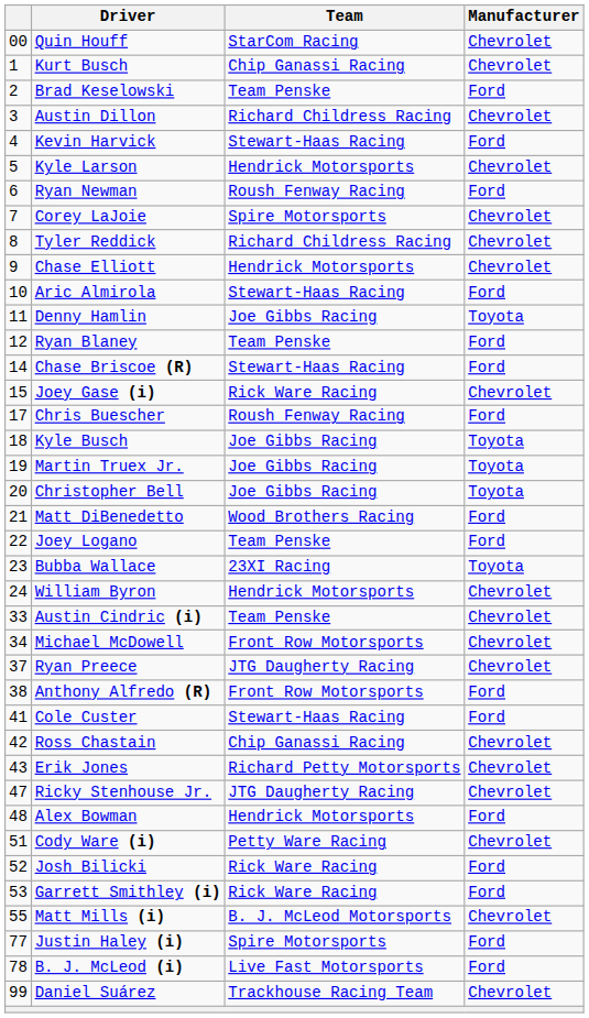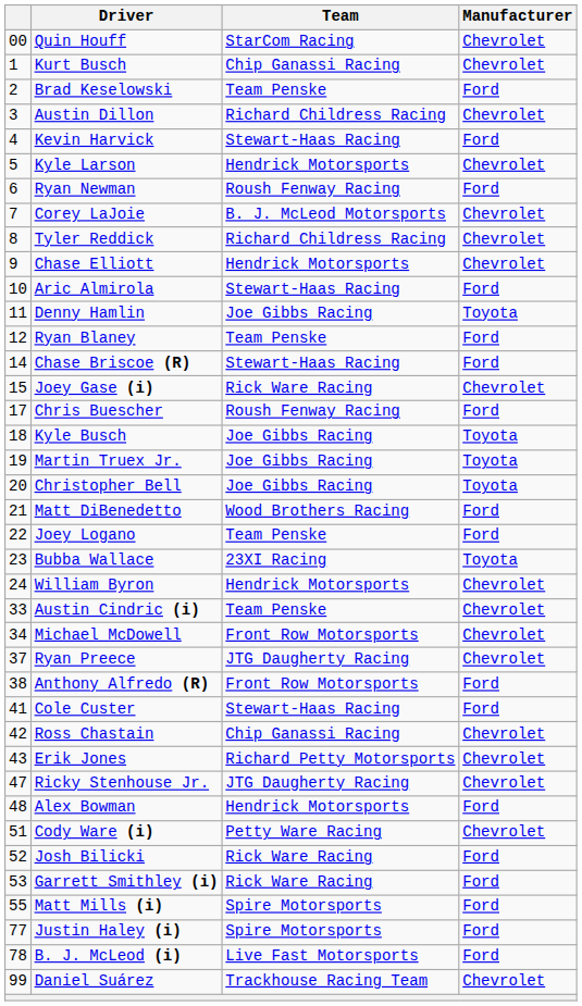 <table class="wikitable" style="font-size:95%">
 <tr>
 <th></th>
 <th>Driver</th>
 <th>Team</th>
 <th>Manufacturer</th>
 </tr>
 <tr>
 <td>00</td>
 <td><a href='#'>Quin Houff</a></td>
 <td><a href='#'>StarCom Racing</a></td>
 <td><a href='#'>Chevrolet</a></td>
 </tr>
 <tr>
 <td>1</td>
 <td><a href='#'>Kurt Busch</a></td>
 <td><a href='#'>Chip Ganassi Racing</a></td>
 <td><a href='#'>Chevrolet</a></td>
 </tr>
 <tr>
 <td>2</td>
 <td><a href='#'>Brad Keselowski</a></td>
 <td><a href='#'>Team Penske</a></td>
 <td><a href='#'>Ford</a></td>
 </tr>
 <tr>
 <td>3</td>
 <td><a href='#'>Austin Dillon</a></td>
 <td><a href='#'>Richard Childress Racing</a></td>
 <td><a href='#'>Chevrolet</a></td>
 </tr>
 <tr>
 <td>4</td>
 <td><a href='#'>Kevin Harvick</a></td>
 <td><a href='#'>Stewart-Haas Racing</a></td>
 <td><a href='#'>Ford</a></td>
 </tr>
 <tr>
 <td>5</td>
 <td><a href='#'>Kyle Larson</a></td>
 <td><a href='#'>Hendrick Motorsports</a></td>
 <td><a href='#'>Chevrolet</a></td>
 </tr>
 <tr>
 <td>6</td>
 <td><a href='#'>Ryan Newman</a></td>
 <td><a href='#'>Roush Fenway Racing</a></td>
 <td><a href='#'>Ford</a></td>
 </tr>
 <tr>
 <td>7</td>
 <td><a href='#'>Corey LaJoie</a></td>
-<td><a href='#'>Spire Motorsports</a></td>
+<td><a href='#'>B. J. McLeod Motorsports</a></td>
 <td><a href='#'>Chevrolet</a></td>
 </tr>
 <tr>
 <td>8</td>
 <td><a href='#'>Tyler Reddick</a></td>
 <td><a href='#'>Richard Childress Racing</a></td>
 <td><a href='#'>Chevrolet</a></td>
 </tr>
 <tr>
 <td>9</td>
 <td><a href='#'>Chase Elliott</a></td>
 <td><a href='#'>Hendrick Motorsports</a></td>
 <td><a href='#'>Chevrolet</a></td>
 </tr>
 <tr>
 <td>10</td>
 <td><a href='#'>Aric Almirola</a></td>
 <td><a href='#'>Stewart-Haas Racing</a></td>
 <td><a href='#'>Ford</a></td>
 </tr>
 <tr>
 <td>11</td>
 <td><a href='#'>Denny Hamlin</a></td>
 <td><a href='#'>Joe Gibbs Racing</a></td>
 <td><a href='#'>Toyota</a></td>
 </tr>
 <tr>
 <td>12</td>
 <td><a href='#'>Ryan Blaney</a></td>
 <td><a href='#'>Team Penske</a></td>
 <td><a href='#'>Ford</a></td>
 </tr>
 <tr>
 <td>14</td>
 <td><a href='#'>Chase Briscoe</a> <strong>(R)</strong></td>
 <td><a href='#'>Stewart-Haas Racing</a></td>
 <td><a href='#'>Ford</a></td>
 </tr>
 <tr>
 <td>15</td>
 <td><a href='#'>Joey Gase</a> <strong>(i)</strong></td>
 <td><a href='#'>Rick Ware Racing</a></td>
 <td><a href='#'>Chevrolet</a></td>
 </tr>
 <tr>
 <td>17</td>
 <td><a href='#'>Chris Buescher</a></td>
 <td><a href='#'>Roush Fenway Racing</a></td>
 <td><a href='#'>Ford</a></td>
 </tr>
 <tr>
 <td>18</td>
 <td><a href='#'>Kyle Busch</a></td>
 <td><a href='#'>Joe Gibbs Racing</a></td>
 <td><a href='#'>Toyota</a></td>
 </tr>
 <tr>
 <td>19</td>
 <td><a href='#'>Martin Truex Jr.</a></td>
 <td><a href='#'>Joe Gibbs Racing</a></td>
 <td><a href='#'>Toyota</a></td>
 </tr>
 <tr>
 <td>20</td>
 <td><a href='#'>Christopher Bell</a></td>
 <td><a href='#'>Joe Gibbs Racing</a></td>
 <td><a href='#'>Toyota</a></td>
 </tr>
 <tr>
 <td>21</td>
 <td><a href='#'>Matt DiBenedetto</a></td>
 <td><a href='#'>Wood Brothers Racing</a></td>
 <td><a href='#'>Ford</a></td>
 </tr>
 <tr>
 <td>22</td>
 <td><a href='#'>Joey Logano</a></td>
 <td><a href='#'>Team Penske</a></td>
 <td><a href='#'>Ford</a></td>
 </tr>
 <tr>
 <td>23</td>
 <td><a href='#'>Bubba Wallace</a></td>
 <td><a href='#'>23XI Racing</a></td>
 <td><a href='#'>Toyota</a></td>
 </tr>
 <tr>
 <td>24</td>
 <td><a href='#'>William Byron</a></td>
 <td><a href='#'>Hendrick Motorsports</a></td>
 <td><a href='#'>Chevrolet</a></td>
 </tr>
 <tr>
 <td>33</td>
 <td><a href='#'>Austin Cindric</a> <strong>(i)</strong></td>
 <td><a href='#'>Team Penske</a></td>
 <td><a href='#'>Chevrolet</a></td>
 </tr>
 <tr>
 <td>34</td>
 <td><a href='#'>Michael McDowell</a></td>
 <td><a href='#'>Front Row Motorsports</a></td>
 <td><a href='#'>Chevrolet</a></td>
 </tr>
 <tr>
 <td>37</td>
 <td><a href='#'>Ryan Preece</a></td>
 <td><a href='#'>JTG Daugherty Racing</a></td>
 <td><a href='#'>Chevrolet</a></td>
 </tr>
 <tr>
 <td>38</td>
 <td><a href='#'>Anthony Alfredo</a> <strong>(R)</strong></td>
 <td><a href='#'>Front Row Motorsports</a></td>
 <td><a href='#'>Ford</a></td>
 </tr>
 <tr>
 <td>41</td>
 <td><a href='#'>Cole Custer</a></td>
 <td><a href='#'>Stewart-Haas Racing</a></td>
 <td><a href='#'>Ford</a></td>
 </tr>
 <tr>
 <td>42</td>
 <td><a href='#'>Ross Chastain</a></td>
 <td><a href='#'>Chip Ganassi Racing</a></td>
 <td><a href='#'>Chevrolet</a></td>
 </tr>
 <tr>
 <td>43</td>
 <td><a href='#'>Erik Jones</a></td>
 <td><a href='#'>Richard Petty Motorsports</a></td>
 <td><a href='#'>Chevrolet</a></td>
 </tr>
 <tr>
 <td>47</td>
 <td><a href='#'>Ricky Stenhouse Jr.</a></td>
 <td><a href='#'>JTG Daugherty Racing</a></td>
 <td><a href='#'>Chevrolet</a></td>
 </tr>
 <tr>
 <td>48</td>
 <td><a href='#'>Alex Bowman</a></td>
 <td><a href='#'>Hendrick Motorsports</a></td>
 <td><a href='#'>Ford</a></td>
 </tr>
 <tr>
 <td>51</td>
 <td><a href='#'>Cody Ware</a> <strong>(i)</strong></td>
 <td><a href='#'>Petty Ware Racing</a></td>
 <td><a href='#'>Chevrolet</a></td>
 </tr>
 <tr>
 <td>52</td>
 <td><a href='#'>Josh Bilicki</a></td>
 <td><a href='#'>Rick Ware Racing</a></td>
 <td><a href='#'>Ford</a></td>
 </tr>
 <tr>
 <td>53</td>
 <td><a href='#'>Garrett Smithley</a> <strong>(i)</strong></td>
 <td><a href='#'>Rick Ware Racing</a></td>
 <td><a href='#'>Ford</a></td>
 </tr>
 <tr>
 <td>55</td>
 <td><a href='#'>Matt Mills</a> <strong>(i)</strong></td>
-<td><a href='#'>B. J. McLeod Motorsports</a></td>
-<td><a href='#'>Chevrolet</a></td>
+<td><a href='#'>Spire Motorsports</a></td>
+<td><a href='#'>Ford</a></td>
 </tr>
 <tr>
 <td>77</td>
 <td><a href='#'>Justin Haley</a> <strong>(i)</strong></td>
 <td><a href='#'>Spire Motorsports</a></td>
 <td><a href='#'>Ford</a></td>
 </tr>
 <tr>
 <td>78</td>
 <td><a href='#'>B. J. McLeod</a> <strong>(i)</strong></td>
 <td><a href='#'>Live Fast Motorsports</a></td>
 <td><a href='#'>Ford</a></td>
 </tr>
 <tr>
 <td>99</td>
 <td><a href='#'>Daniel Suárez</a></td>
 <td><a href='#'>Trackhouse Racing Team</a></td>
 <td><a href='#'>Chevrolet</a></td>
 </tr>
 <tr>
 <th colspan="4"></th>
 </tr>
 </table>
